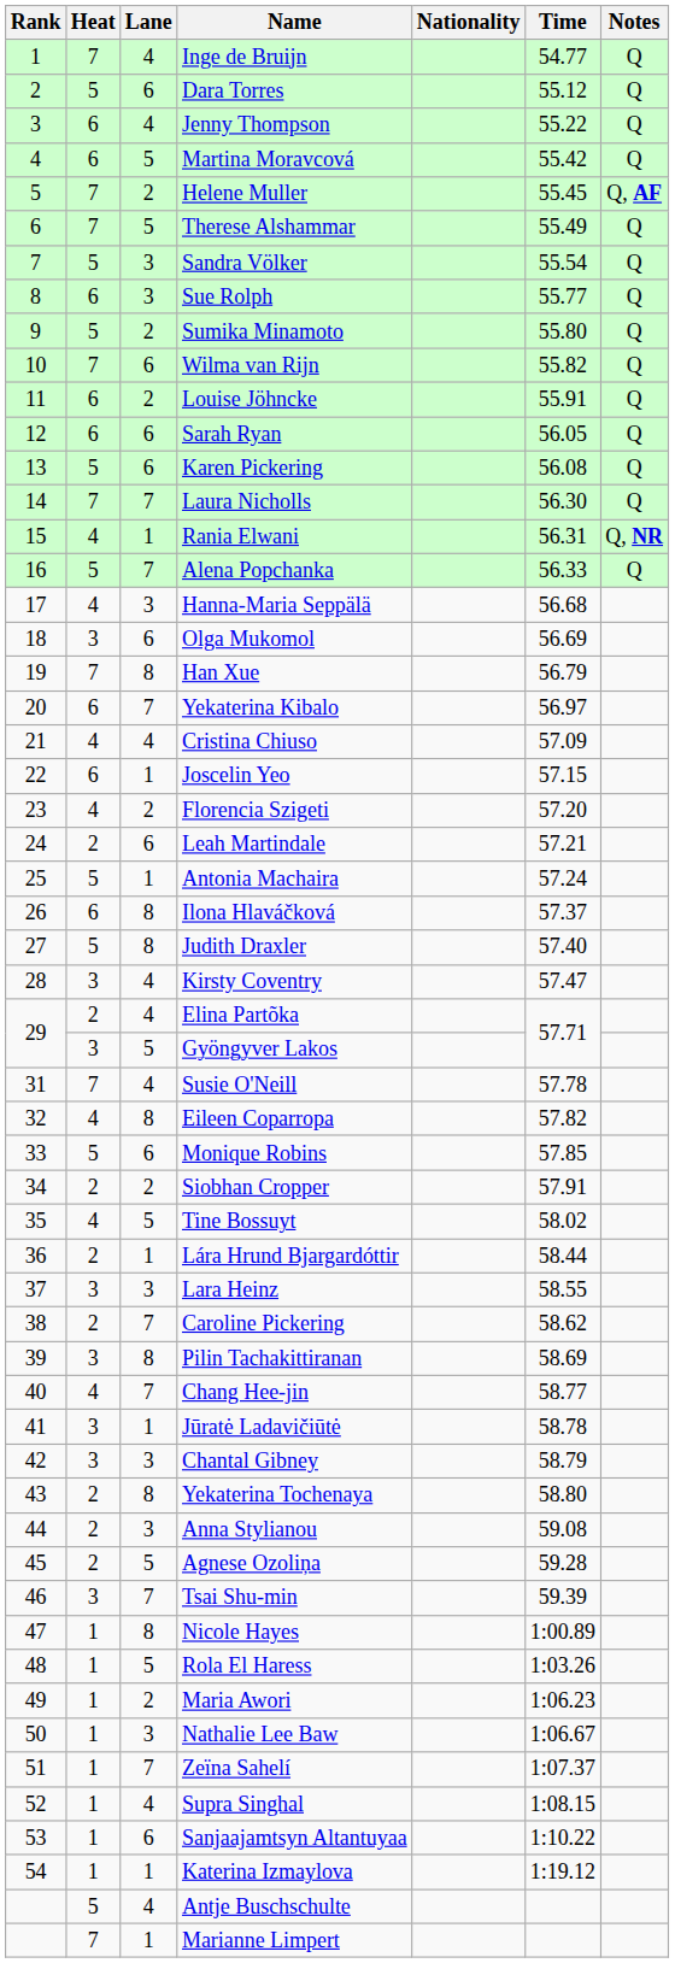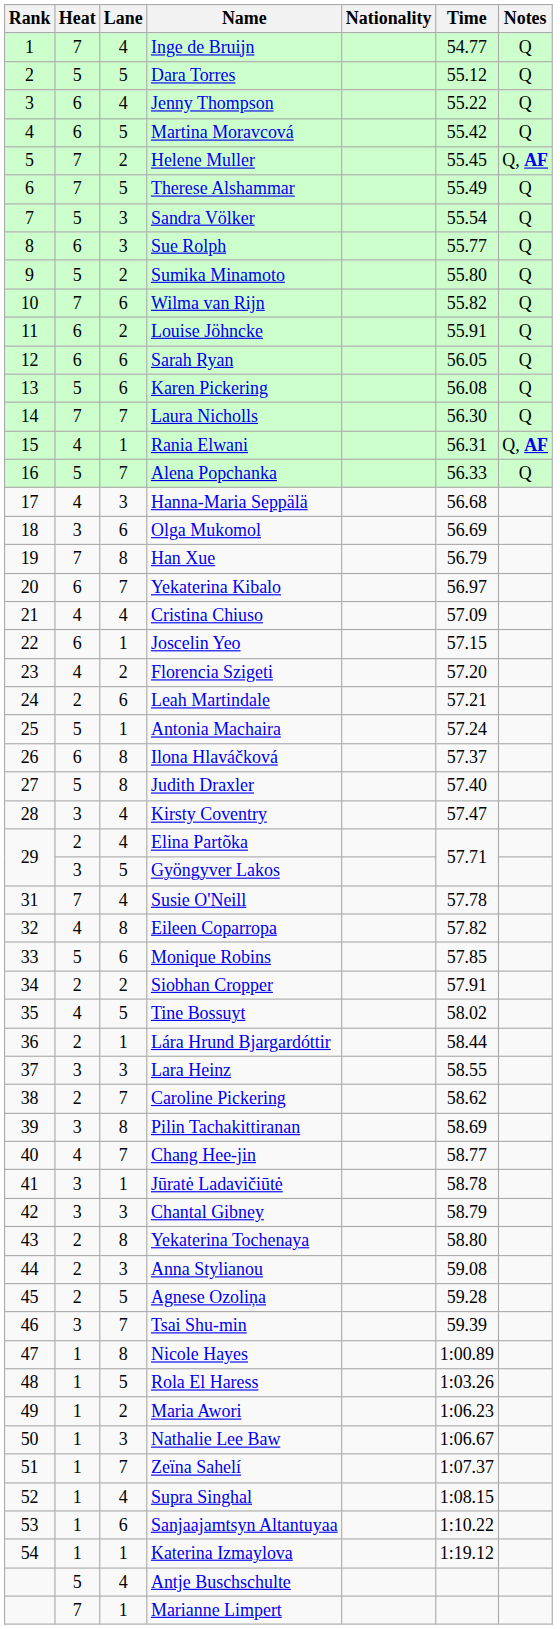 <table class="wikitable sortable" style="text-align:center">
 <tr>
 <th>Rank</th>
 <th>Heat</th>
 <th>Lane</th>
 <th>Name</th>
 <th>Nationality</th>
 <th>Time</th>
 <th>Notes</th>
 </tr>
 <tr bgcolor=#cfc>
 <td>1</td>
 <td>7</td>
 <td>4</td>
 <td align=left><a href='#'>Inge de Bruijn</a></td>
 <td align=left></td>
 <td>54.77</td>
 <td>Q</td>
 </tr>
 <tr bgcolor=#cfc>
 <td>2</td>
 <td>5</td>
-<td>6</td>
+<td>5</td>
 <td align=left><a href='#'>Dara Torres</a></td>
 <td align=left></td>
 <td>55.12</td>
 <td>Q</td>
 </tr>
 <tr bgcolor=#cfc>
 <td>3</td>
 <td>6</td>
 <td>4</td>
 <td align=left><a href='#'>Jenny Thompson</a></td>
 <td align=left></td>
 <td>55.22</td>
 <td>Q</td>
 </tr>
 <tr bgcolor=#cfc>
 <td>4</td>
 <td>6</td>
 <td>5</td>
 <td align=left><a href='#'>Martina Moravcová</a></td>
 <td align=left></td>
 <td>55.42</td>
 <td>Q</td>
 </tr>
 <tr bgcolor=#cfc>
 <td>5</td>
 <td>7</td>
 <td>2</td>
 <td align=left><a href='#'>Helene Muller</a></td>
 <td align=left></td>
 <td>55.45</td>
 <td>Q, <strong><a href='#'>AF</a></strong></td>
 </tr>
 <tr bgcolor=#cfc>
 <td>6</td>
 <td>7</td>
 <td>5</td>
 <td align=left><a href='#'>Therese Alshammar</a></td>
 <td align=left></td>
 <td>55.49</td>
 <td>Q</td>
 </tr>
 <tr bgcolor=#cfc>
 <td>7</td>
 <td>5</td>
 <td>3</td>
 <td align=left><a href='#'>Sandra Völker</a></td>
 <td align=left></td>
 <td>55.54</td>
 <td>Q</td>
 </tr>
 <tr bgcolor=#cfc>
 <td>8</td>
 <td>6</td>
 <td>3</td>
 <td align=left><a href='#'>Sue Rolph</a></td>
 <td align=left></td>
 <td>55.77</td>
 <td>Q</td>
 </tr>
 <tr bgcolor=#cfc>
 <td>9</td>
 <td>5</td>
 <td>2</td>
 <td align=left><a href='#'>Sumika Minamoto</a></td>
 <td align=left></td>
 <td>55.80</td>
 <td>Q</td>
 </tr>
 <tr bgcolor=#cfc>
 <td>10</td>
 <td>7</td>
 <td>6</td>
 <td align=left><a href='#'>Wilma van Rijn</a></td>
 <td align=left></td>
 <td>55.82</td>
 <td>Q</td>
 </tr>
 <tr bgcolor=#cfc>
 <td>11</td>
 <td>6</td>
 <td>2</td>
 <td align=left><a href='#'>Louise Jöhncke</a></td>
 <td align=left></td>
 <td>55.91</td>
 <td>Q</td>
 </tr>
 <tr bgcolor=#cfc>
 <td>12</td>
 <td>6</td>
 <td>6</td>
 <td align=left><a href='#'>Sarah Ryan</a></td>
 <td align=left></td>
 <td>56.05</td>
 <td>Q</td>
 </tr>
 <tr bgcolor=#cfc>
 <td>13</td>
 <td>5</td>
 <td>6</td>
 <td align=left><a href='#'>Karen Pickering</a></td>
 <td align=left></td>
 <td>56.08</td>
 <td>Q</td>
 </tr>
 <tr bgcolor=#cfc>
 <td>14</td>
 <td>7</td>
 <td>7</td>
 <td align=left><a href='#'>Laura Nicholls</a></td>
 <td align=left></td>
 <td>56.30</td>
 <td>Q</td>
 </tr>
 <tr bgcolor=#cfc>
 <td>15</td>
 <td>4</td>
 <td>1</td>
 <td align=left><a href='#'>Rania Elwani</a></td>
 <td align=left></td>
 <td>56.31</td>
-<td>Q, <strong><a href='#'>NR</a></strong></td>
+<td>Q, <strong><a href='#'>AF</a></strong></td>
 </tr>
 <tr bgcolor=#cfc>
 <td>16</td>
 <td>5</td>
 <td>7</td>
 <td align=left><a href='#'>Alena Popchanka</a></td>
 <td align=left></td>
 <td>56.33</td>
 <td>Q</td>
 </tr>
 <tr>
 <td>17</td>
 <td>4</td>
 <td>3</td>
 <td align=left><a href='#'>Hanna-Maria Seppälä</a></td>
 <td align=left></td>
 <td>56.68</td>
 <td></td>
 </tr>
 <tr>
 <td>18</td>
 <td>3</td>
 <td>6</td>
 <td align=left><a href='#'>Olga Mukomol</a></td>
 <td align=left></td>
 <td>56.69</td>
 <td></td>
 </tr>
 <tr>
 <td>19</td>
 <td>7</td>
 <td>8</td>
 <td align=left><a href='#'>Han Xue</a></td>
 <td align=left></td>
 <td>56.79</td>
 <td></td>
 </tr>
 <tr>
 <td>20</td>
 <td>6</td>
 <td>7</td>
 <td align=left><a href='#'>Yekaterina Kibalo</a></td>
 <td align=left></td>
 <td>56.97</td>
 <td></td>
 </tr>
 <tr>
 <td>21</td>
 <td>4</td>
 <td>4</td>
 <td align=left><a href='#'>Cristina Chiuso</a></td>
 <td align=left></td>
 <td>57.09</td>
 <td></td>
 </tr>
 <tr>
 <td>22</td>
 <td>6</td>
 <td>1</td>
 <td align=left><a href='#'>Joscelin Yeo</a></td>
 <td align=left></td>
 <td>57.15</td>
 <td></td>
 </tr>
 <tr>
 <td>23</td>
 <td>4</td>
 <td>2</td>
 <td align=left><a href='#'>Florencia Szigeti</a></td>
 <td align=left></td>
 <td>57.20</td>
 <td></td>
 </tr>
 <tr>
 <td>24</td>
 <td>2</td>
 <td>6</td>
 <td align=left><a href='#'>Leah Martindale</a></td>
 <td align=left></td>
 <td>57.21</td>
 <td></td>
 </tr>
 <tr>
 <td>25</td>
 <td>5</td>
 <td>1</td>
 <td align=left><a href='#'>Antonia Machaira</a></td>
 <td align=left></td>
 <td>57.24</td>
 <td></td>
 </tr>
 <tr>
 <td>26</td>
 <td>6</td>
 <td>8</td>
 <td align=left><a href='#'>Ilona Hlaváčková</a></td>
 <td align=left></td>
 <td>57.37</td>
 <td></td>
 </tr>
 <tr>
 <td>27</td>
 <td>5</td>
 <td>8</td>
 <td align=left><a href='#'>Judith Draxler</a></td>
 <td align=left></td>
 <td>57.40</td>
 <td></td>
 </tr>
 <tr>
 <td>28</td>
 <td>3</td>
 <td>4</td>
 <td align=left><a href='#'>Kirsty Coventry</a></td>
 <td align=left></td>
 <td>57.47</td>
 <td></td>
 </tr>
 <tr>
 <td rowspan=2>29</td>
 <td>2</td>
 <td>4</td>
 <td align=left><a href='#'>Elina Partõka</a></td>
 <td align=left></td>
 <td rowspan=2>57.71</td>
 <td></td>
 </tr>
 <tr>
 <td>3</td>
 <td>5</td>
 <td align=left><a href='#'>Gyöngyver Lakos</a></td>
 <td align=left></td>
 <td></td>
 </tr>
 <tr>
 <td>31</td>
 <td>7</td>
 <td>4</td>
 <td align=left><a href='#'>Susie O'Neill</a></td>
 <td align=left></td>
 <td>57.78</td>
 <td></td>
 </tr>
 <tr>
 <td>32</td>
 <td>4</td>
 <td>8</td>
 <td align=left><a href='#'>Eileen Coparropa</a></td>
 <td align=left></td>
 <td>57.82</td>
 <td></td>
 </tr>
 <tr>
 <td>33</td>
 <td>5</td>
 <td>6</td>
 <td align=left><a href='#'>Monique Robins</a></td>
 <td align=left></td>
 <td>57.85</td>
 <td></td>
 </tr>
 <tr>
 <td>34</td>
 <td>2</td>
 <td>2</td>
 <td align=left><a href='#'>Siobhan Cropper</a></td>
 <td align=left></td>
 <td>57.91</td>
 <td></td>
 </tr>
 <tr>
 <td>35</td>
 <td>4</td>
 <td>5</td>
 <td align=left><a href='#'>Tine Bossuyt</a></td>
 <td align=left></td>
 <td>58.02</td>
 <td></td>
 </tr>
 <tr>
 <td>36</td>
 <td>2</td>
 <td>1</td>
 <td align=left><a href='#'>Lára Hrund Bjargardóttir</a></td>
 <td align=left></td>
 <td>58.44</td>
 <td></td>
 </tr>
 <tr>
 <td>37</td>
 <td>3</td>
 <td>3</td>
 <td align=left><a href='#'>Lara Heinz</a></td>
 <td align=left></td>
 <td>58.55</td>
 <td></td>
 </tr>
 <tr>
 <td>38</td>
 <td>2</td>
 <td>7</td>
 <td align=left><a href='#'>Caroline Pickering</a></td>
 <td align=left></td>
 <td>58.62</td>
 <td></td>
 </tr>
 <tr>
 <td>39</td>
 <td>3</td>
 <td>8</td>
 <td align=left><a href='#'>Pilin Tachakittiranan</a></td>
 <td align=left></td>
 <td>58.69</td>
 <td></td>
 </tr>
 <tr>
 <td>40</td>
 <td>4</td>
 <td>7</td>
 <td align=left><a href='#'>Chang Hee-jin</a></td>
 <td align=left></td>
 <td>58.77</td>
 <td></td>
 </tr>
 <tr>
 <td>41</td>
 <td>3</td>
 <td>1</td>
 <td align=left><a href='#'>Jūratė Ladavičiūtė</a></td>
 <td align=left></td>
 <td>58.78</td>
 <td></td>
 </tr>
 <tr>
 <td>42</td>
 <td>3</td>
 <td>3</td>
 <td align=left><a href='#'>Chantal Gibney</a></td>
 <td align=left></td>
 <td>58.79</td>
 <td></td>
 </tr>
 <tr>
 <td>43</td>
 <td>2</td>
 <td>8</td>
 <td align=left><a href='#'>Yekaterina Tochenaya</a></td>
 <td align=left></td>
 <td>58.80</td>
 <td></td>
 </tr>
 <tr>
 <td>44</td>
 <td>2</td>
 <td>3</td>
 <td align=left><a href='#'>Anna Stylianou</a></td>
 <td align=left></td>
 <td>59.08</td>
 <td></td>
 </tr>
 <tr>
 <td>45</td>
 <td>2</td>
 <td>5</td>
 <td align=left><a href='#'>Agnese Ozoliņa</a></td>
 <td align=left></td>
 <td>59.28</td>
 <td></td>
 </tr>
 <tr>
 <td>46</td>
 <td>3</td>
 <td>7</td>
 <td align=left><a href='#'>Tsai Shu-min</a></td>
 <td align=left></td>
 <td>59.39</td>
 <td></td>
 </tr>
 <tr>
 <td>47</td>
 <td>1</td>
 <td>8</td>
 <td align=left><a href='#'>Nicole Hayes</a></td>
 <td align=left></td>
 <td>1:00.89</td>
 <td></td>
 </tr>
 <tr>
 <td>48</td>
 <td>1</td>
 <td>5</td>
 <td align=left><a href='#'>Rola El Haress</a></td>
 <td align=left></td>
 <td>1:03.26</td>
 <td></td>
 </tr>
 <tr>
 <td>49</td>
 <td>1</td>
 <td>2</td>
 <td align=left><a href='#'>Maria Awori</a></td>
 <td align=left></td>
 <td>1:06.23</td>
 <td></td>
 </tr>
 <tr>
 <td>50</td>
 <td>1</td>
 <td>3</td>
 <td align=left><a href='#'>Nathalie Lee Baw</a></td>
 <td align=left></td>
 <td>1:06.67</td>
 <td></td>
 </tr>
 <tr>
 <td>51</td>
 <td>1</td>
 <td>7</td>
 <td align=left><a href='#'>Zeïna Sahelí</a></td>
 <td align=left></td>
 <td>1:07.37</td>
 <td></td>
 </tr>
 <tr>
 <td>52</td>
 <td>1</td>
 <td>4</td>
 <td align=left><a href='#'>Supra Singhal</a></td>
 <td align=left></td>
 <td>1:08.15</td>
 <td></td>
 </tr>
 <tr>
 <td>53</td>
 <td>1</td>
 <td>6</td>
 <td align=left><a href='#'>Sanjaajamtsyn Altantuyaa</a></td>
 <td align=left></td>
 <td>1:10.22</td>
 <td></td>
 </tr>
 <tr>
 <td>54</td>
 <td>1</td>
 <td>1</td>
 <td align=left><a href='#'>Katerina Izmaylova</a></td>
 <td align=left></td>
 <td>1:19.12</td>
 <td></td>
 </tr>
 <tr>
 <td></td>
 <td>5</td>
 <td>4</td>
 <td align=left><a href='#'>Antje Buschschulte</a></td>
 <td align=left></td>
 <td></td>
 <td></td>
 </tr>
 <tr>
 <td></td>
 <td>7</td>
 <td>1</td>
 <td align=left><a href='#'>Marianne Limpert</a></td>
 <td align=left></td>
 <td></td>
 <td></td>
 </tr>
 </table>
